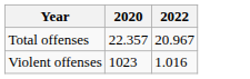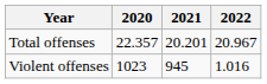 <table class="wikitable">
 <tr>
 <th>Year</th>
 <th>2020</th>
+<th>2021</th>
 <th>2022</th>
 </tr>
 <tr>
 <td>Total offenses</td>
 <td>22.357</td>
+<td>20.201</td>
 <td>20.967</td>
 </tr>
 <tr>
 <td>Violent offenses</td>
 <td>1023</td>
+<td>945</td>
 <td>1.016</td>
 </tr>
 </table>
